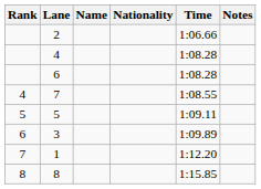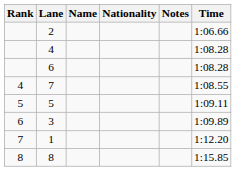 <table class="wikitable sortable" style="text-align:center">
 <tr>
 <th>Rank</th>
 <th>Lane</th>
 <th>Name</th>
 <th>Nationality</th>
+<th>Notes</th>
 <th>Time</th>
-<th>Notes</th>
 </tr>
 <tr>
 <td></td>
 <td>2</td>
 <td align=left></td>
 <td align=left></td>
+<td><strong></strong></td>
 <td>1:06.66</td>
-<td><strong></strong></td>
 </tr>
 <tr>
 <td></td>
 <td>4</td>
 <td align=left></td>
 <td align=left></td>
+<td></td>
 <td>1:08.28</td>
-<td></td>
 </tr>
 <tr>
 <td></td>
 <td>6</td>
 <td align=left></td>
 <td align=left></td>
+<td></td>
 <td>1:08.28</td>
-<td></td>
 </tr>
 <tr>
 <td>4</td>
 <td>7</td>
 <td align=left></td>
 <td align=left></td>
+<td></td>
 <td>1:08.55</td>
-<td></td>
 </tr>
 <tr>
 <td>5</td>
 <td>5</td>
 <td align=left></td>
 <td align=left></td>
+<td></td>
 <td>1:09.11</td>
-<td></td>
 </tr>
 <tr>
 <td>6</td>
 <td>3</td>
 <td align=left></td>
 <td align=left></td>
+<td></td>
 <td>1:09.89</td>
-<td></td>
 </tr>
 <tr>
 <td>7</td>
 <td>1</td>
 <td align=left></td>
 <td align=left></td>
+<td></td>
 <td>1:12.20</td>
-<td></td>
 </tr>
 <tr>
 <td>8</td>
 <td>8</td>
 <td align=left></td>
 <td align=left></td>
+<td></td>
 <td>1:15.85</td>
-<td></td>
 </tr>
 </table>
